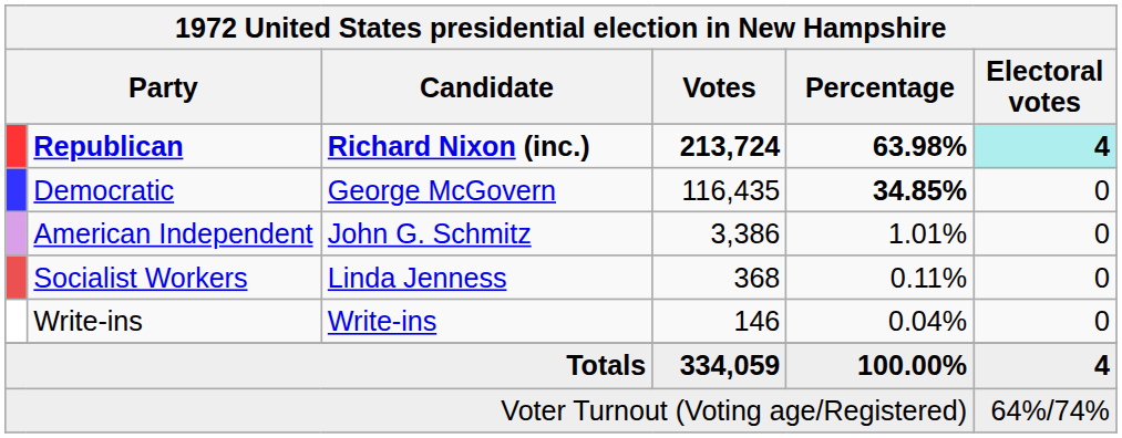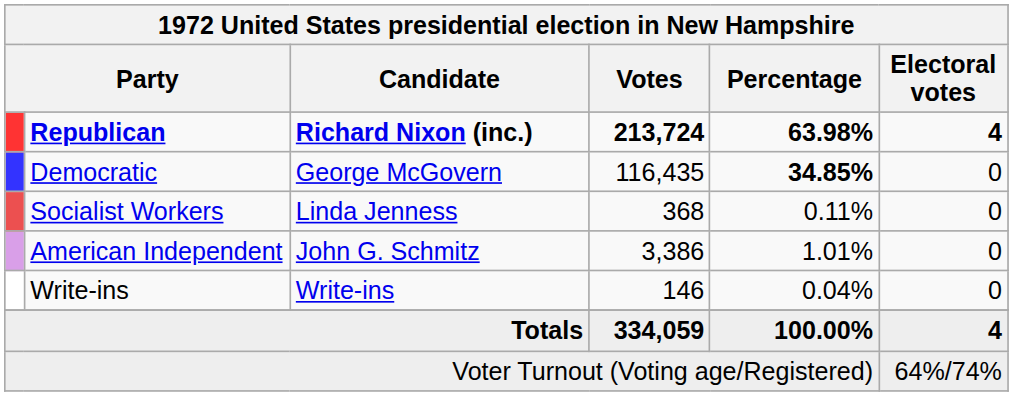 <table class="wikitable" style="font-size: 95%;">
 <tr>
 <th colspan="6">1972 United States presidential election in New Hampshire</th>
 </tr>
 <tr>
 <th colspan="2" style="width: 15em">Party</th>
 <th style="width: 17em">Candidate</th>
 <th style="width: 5em">Votes</th>
 <th style="width: 7em">Percentage</th>
 <th style="width: 5em">Electoral votes</th>
 </tr>
 <tr>
 <th style="background-color:#FF3333; width: 3px"></th>
 <td style="width: 130px"><strong><a href='#'>Republican</a></strong></td>
 <td><strong><a href='#'>Richard Nixon</a> (inc.)</strong></td>
 <td align="right"><strong>213,724</strong></td>
 <td align="right"><strong>63.98%</strong></td>
-<td align="right" style="background: paleturquoise;"><strong>4</strong></td>
+<td align="right"><strong>4</strong></td>
 </tr>
 <tr>
 <th style="background-color:#3333FF; width: 3px"></th>
 <td style="width: 130px"><a href='#'>Democratic</a></td>
 <td><a href='#'>George McGovern</a></td>
 <td align="right">116,435</td>
 <td align="right"><strong>34.85%</strong></td>
 <td align="right">0</td>
 </tr>
 <tr>
+<th style="background-color:#EC5050; width: 3px"></th>
+<td style="width: 130px"><a href='#'>Socialist Workers</a></td>
+<td><a href='#'>Linda Jenness</a></td>
+<td align="right">368</td>
+<td align="right">0.11%</td>
+<td align="right">0</td>
+</tr>
+<tr>
 <th style="background-color:#D99FE8; width: 3px"></th>
 <td style="width: 130px"><a href='#'>American Independent</a></td>
 <td><a href='#'>John G. Schmitz</a></td>
 <td align="right">3,386</td>
 <td align="right">1.01%</td>
-<td align="right">0</td>
-</tr>
-<tr>
-<th style="background-color:#EC5050; width: 3px"></th>
-<td style="width: 130px"><a href='#'>Socialist Workers</a></td>
-<td><a href='#'>Linda Jenness</a></td>
-<td align="right">368</td>
-<td align="right">0.11%</td>
 <td align="right">0</td>
 </tr>
 <tr>
 <th style="background-color:#FFFFFF; width: 3px"></th>
 <td style="width: 130px">Write-ins</td>
 <td><a href='#'>Write-ins</a></td>
 <td align="right">146</td>
 <td align="right">0.04%</td>
 <td align="right">0</td>
 </tr>
 <tr>
 </tr>
 <tr bgcolor="#EEEEEE">
 <td colspan="3" align="right"><strong>Totals</strong></td>
 <td align="right"><strong>334,059</strong></td>
 <td align="right"><strong>100.00%</strong></td>
 <td align="right"><strong>4</strong></td>
 </tr>
 <tr bgcolor="#EEEEEE">
 <td colspan="5" align="right">Voter Turnout (Voting age/Registered)</td>
 <td colspan="1" align="right">64%/74%</td>
 </tr>
 </table>
